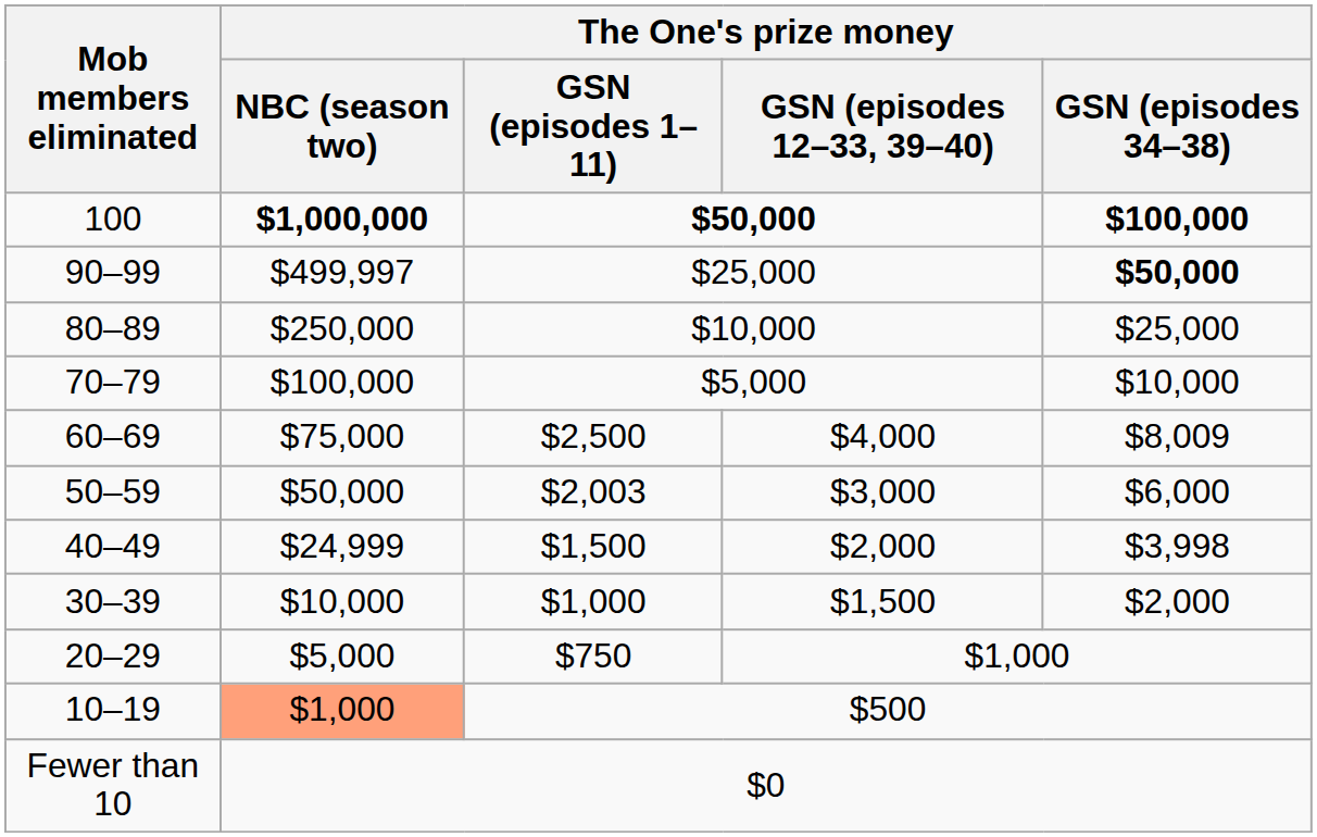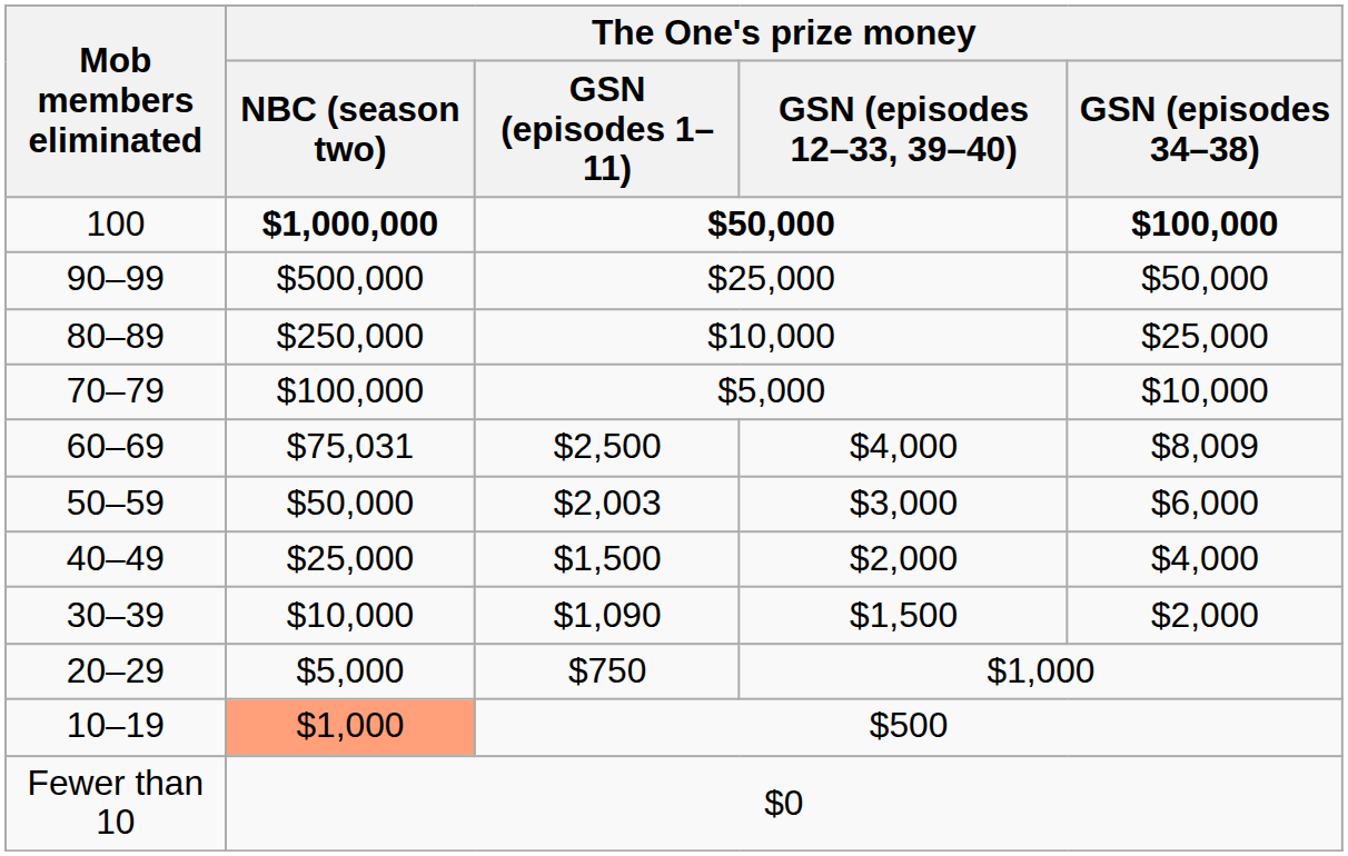 <table class="wikitable">
 <tr>
 <th rowspan="2">Mob members<br>eliminated</th>
 <th colspan="4">The One's prize money</th>
 </tr>
 <tr>
 <th>NBC (season two)</th>
 <th>GSN (episodes 1–11)</th>
 <th>GSN (episodes 12–33, 39–40)</th>
 <th>GSN (episodes 34–38)</th>
 </tr>
 <tr>
 <td align=center>100</td>
 <td align=center><strong>$1,000,000</strong></td>
 <td align=center colspan="2"><strong>$50,000</strong></td>
 <td align=center><strong>$100,000</strong></td>
 </tr>
 <tr>
 <td align=center>90–99</td>
-<td align=center>$499,997</td>
+<td align=center>$500,000</td>
 <td align=center colspan="2">$25,000</td>
-<td align=center><strong>$50,000</strong></td>
+<td align=center>$50,000</td>
 </tr>
 <tr>
 <td align=center>80–89</td>
 <td align=center>$250,000</td>
 <td align=center colspan="2">$10,000</td>
 <td align=center>$25,000</td>
 </tr>
 <tr>
 <td align=center>70–79</td>
 <td align=center>$100,000</td>
 <td align=center colspan="2">$5,000</td>
 <td align=center>$10,000</td>
 </tr>
 <tr>
 <td align=center>60–69</td>
-<td align=center>$75,000</td>
+<td align=center>$75,031</td>
 <td align=center>$2,500</td>
 <td align=center>$4,000</td>
 <td align=center>$8,009</td>
 </tr>
 <tr>
 <td align=center>50–59</td>
 <td align=center>$50,000</td>
 <td align=center>$2,003</td>
 <td align=center>$3,000</td>
 <td align=center>$6,000</td>
 </tr>
 <tr>
 <td align=center>40–49</td>
-<td align=center>$24,999</td>
+<td align=center>$25,000</td>
 <td align=center>$1,500</td>
 <td align=center>$2,000</td>
-<td align=center>$3,998</td>
+<td align=center>$4,000</td>
 </tr>
 <tr>
 <td align=center>30–39</td>
 <td align=center>$10,000</td>
-<td align=center>$1,000</td>
+<td align=center>$1,090</td>
 <td align=center>$1,500</td>
 <td align=center>$2,000</td>
 </tr>
 <tr>
 <td align=center>20–29</td>
 <td align=center>$5,000</td>
 <td align=center>$750</td>
 <td align=center colspan="2">$1,000</td>
 </tr>
 <tr>
 <td align=center>10–19</td>
 <td align=center style="background: lightsalmon;">$1,000</td>
 <td align=center colspan="3">$500</td>
 </tr>
 <tr>
 <td align=center>Fewer than 10</td>
 <td align=center colspan="4">$0</td>
 </tr>
 </table>
